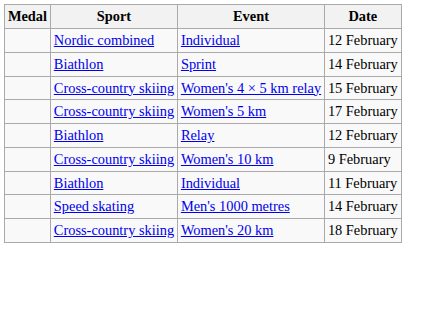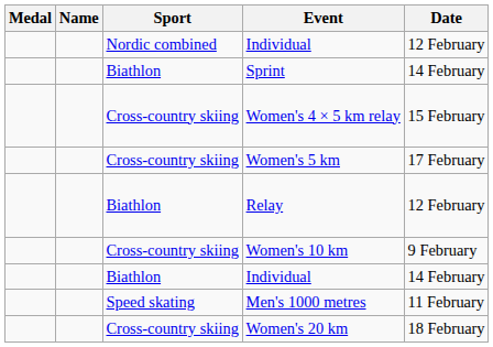 <table class="wikitable sortable" style="font-size:90%">
 <tr>
 <th>Medal</th>
+<th>Name</th>
 <th>Sport</th>
 <th>Event</th>
 <th>Date</th>
 </tr>
 <tr>
+<td></td>
 <td></td>
 <td><a href='#'>Nordic combined</a></td>
 <td><a href='#'>Individual</a></td>
 <td>12 February</td>
 </tr>
 <tr>
 <td></td>
+<td></td>
 <td><a href='#'>Biathlon</a></td>
 <td><a href='#'>Sprint</a></td>
 <td>14 February</td>
 </tr>
 <tr>
 <td></td>
+<td> <br>  <br>  <br> </td>
 <td><a href='#'>Cross-country skiing</a></td>
 <td><a href='#'>Women's 4 × 5 km relay</a></td>
 <td>15 February</td>
 </tr>
 <tr>
+<td></td>
 <td></td>
 <td><a href='#'>Cross-country skiing</a></td>
 <td><a href='#'>Women's 5 km</a></td>
 <td>17 February</td>
 </tr>
 <tr>
 <td></td>
+<td> <br>  <br>  <br> </td>
 <td><a href='#'>Biathlon</a></td>
 <td><a href='#'>Relay</a></td>
 <td>12 February</td>
 </tr>
 <tr>
+<td></td>
 <td></td>
 <td><a href='#'>Cross-country skiing</a></td>
 <td><a href='#'>Women's 10 km</a></td>
 <td>9 February</td>
 </tr>
 <tr>
 <td></td>
+<td></td>
 <td><a href='#'>Biathlon</a></td>
 <td><a href='#'>Individual</a></td>
+<td>14 February</td>
+</tr>
+<tr>
+<td></td>
+<td></td>
+<td><a href='#'>Speed skating</a></td>
+<td><a href='#'>Men's 1000 metres</a></td>
 <td>11 February</td>
 </tr>
 <tr>
 <td></td>
-<td><a href='#'>Speed skating</a></td>
-<td><a href='#'>Men's 1000 metres</a></td>
-<td>14 February</td>
-</tr>
-<tr>
 <td></td>
 <td><a href='#'>Cross-country skiing</a></td>
 <td><a href='#'>Women's 20 km</a></td>
 <td>18 February</td>
 </tr>
 </table>
